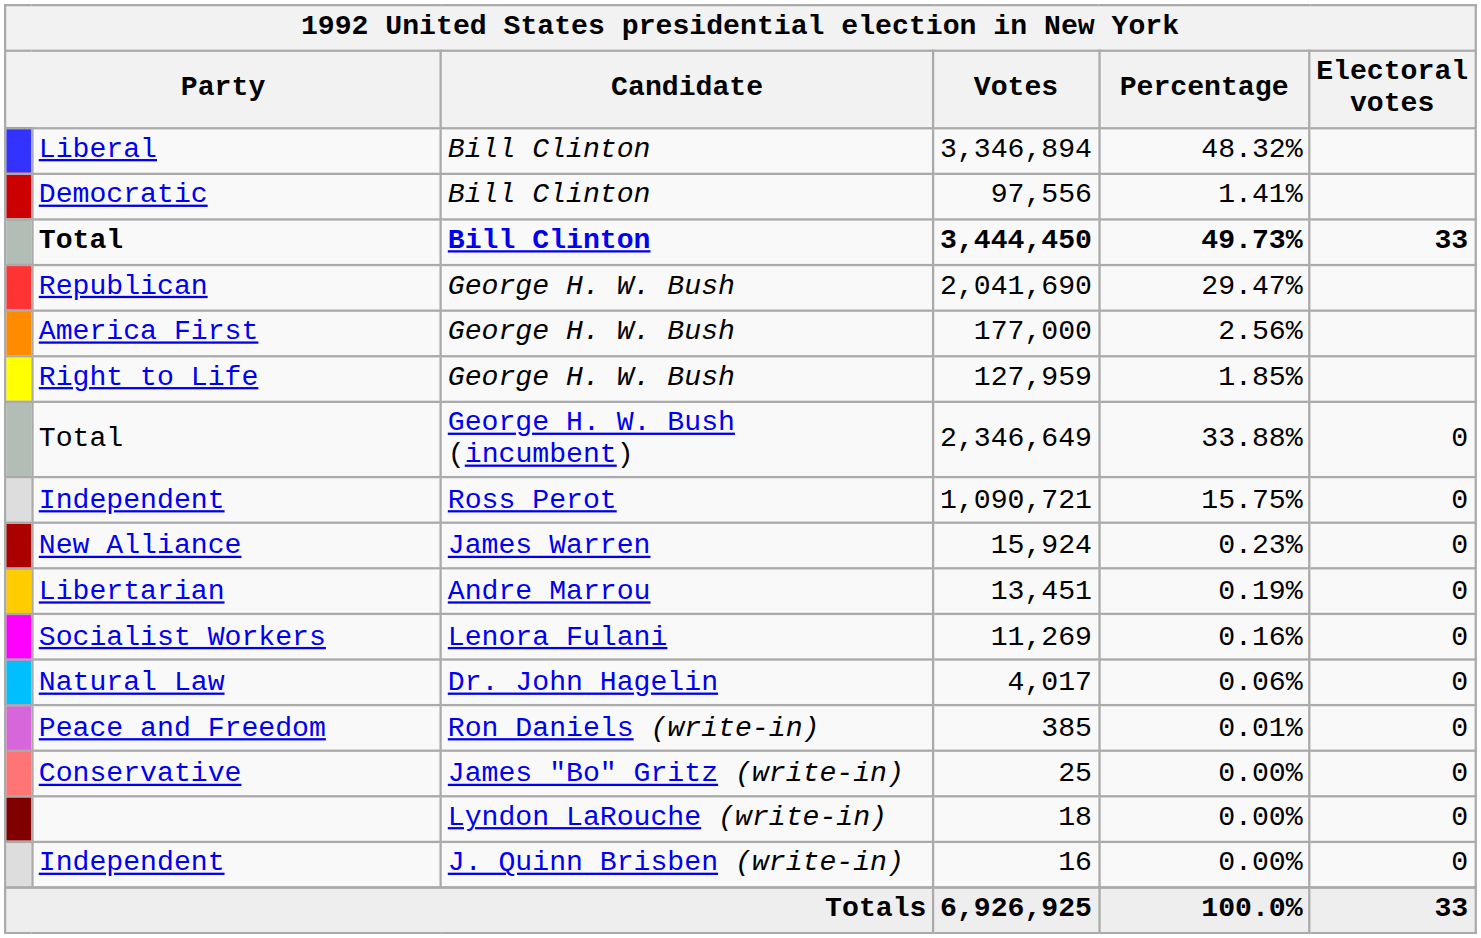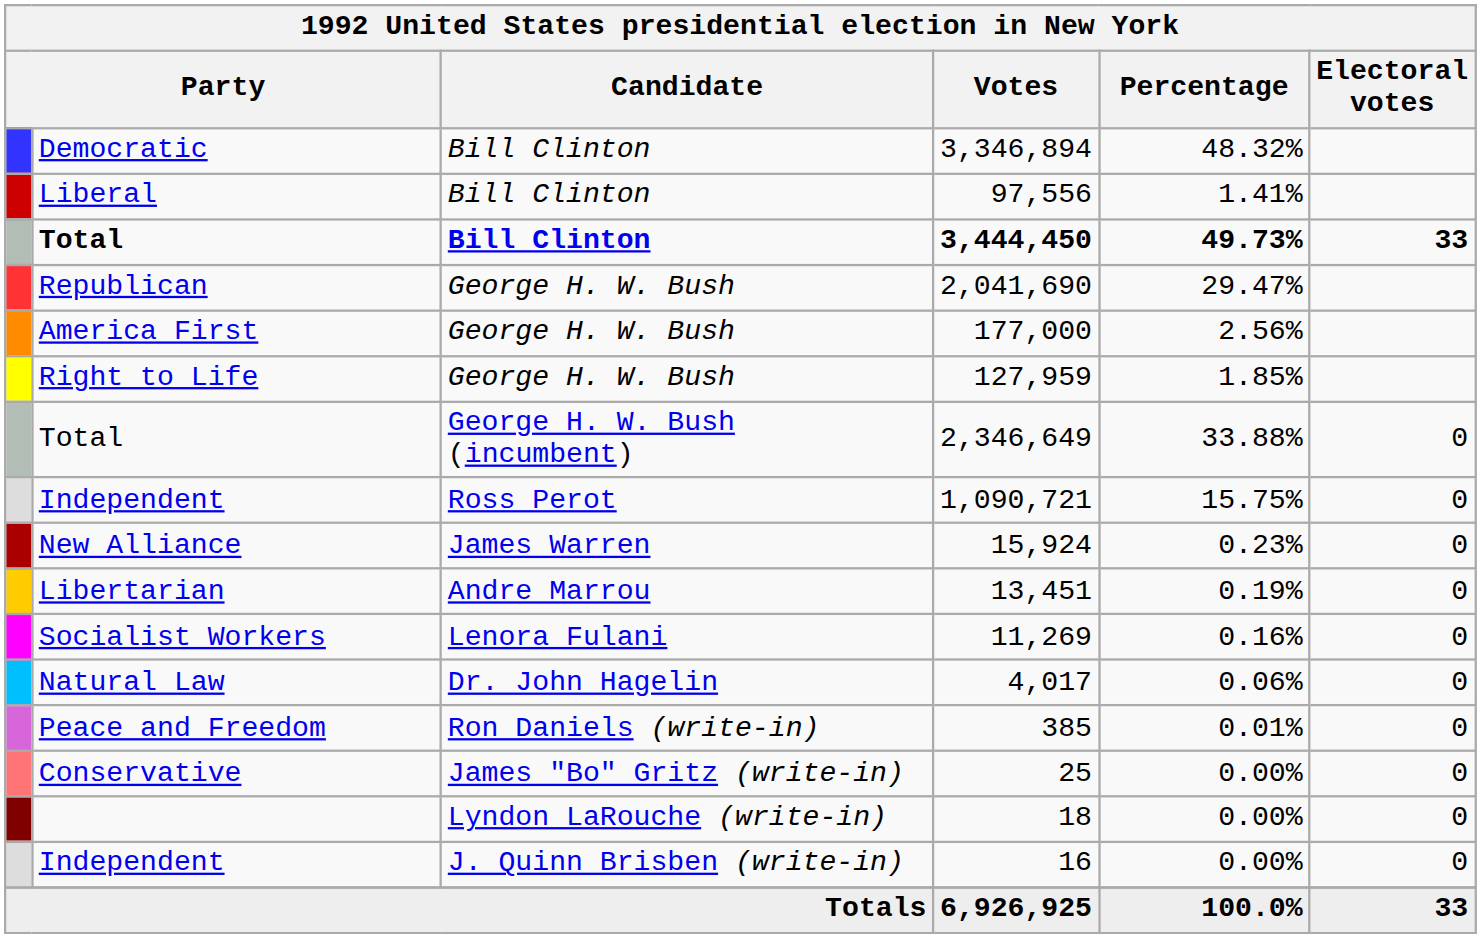 <table class="wikitable" style="font-size: 95%;">
 <tr>
 <th colspan="6">1992 United States presidential election in New York</th>
 </tr>
 <tr>
 <th colspan="2" style="width: 15em">Party</th>
 <th style="width: 17em">Candidate</th>
 <th style="width: 5em">Votes</th>
 <th style="width: 7em">Percentage</th>
 <th style="width: 5em">Electoral votes</th>
 </tr>
 <tr>
 <th style="background-color:#3333FF; width: 3px"></th>
-<td style="width: 130px"><a href='#'>Liberal</a></td>
+<td style="width: 130px"><a href='#'>Democratic</a></td>
 <td><em>Bill Clinton</em></td>
 <td align="right">3,346,894</td>
 <td align="right">48.32%</td>
 <td align="right"></td>
 </tr>
 <tr>
 <th style="background-color:#CC0000; width: 3px"></th>
-<td style="width: 130px"><a href='#'>Democratic</a></td>
+<td style="width: 130px"><a href='#'>Liberal</a></td>
 <td><em>Bill Clinton</em></td>
 <td align="right">97,556</td>
 <td align="right">1.41%</td>
 <td align="right"></td>
 </tr>
 <tr>
 <th style="background-color:#B2BEB5; width: 3px"></th>
 <td style="width: 130px"><strong>Total</strong></td>
 <td><strong><a href='#'>Bill Clinton</a></strong></td>
 <td align="right"><strong>3,444,450</strong></td>
 <td align="right"><strong>49.73%</strong></td>
 <td align="right"><strong>33</strong></td>
 </tr>
 <tr>
 <th style="background-color:#FF3333; width: 3px"></th>
 <td style="width: 130px"><a href='#'>Republican</a></td>
 <td><em>George H. W. Bush</em></td>
 <td align="right">2,041,690</td>
 <td align="right">29.47%</td>
 <td align="right"></td>
 </tr>
 <tr>
 <th style="background-color:#FF8C00; width: 3px"></th>
 <td style="width: 130px"><a href='#'>America First</a></td>
 <td><em>George H. W. Bush</em></td>
 <td align="right">177,000</td>
 <td align="right">2.56%</td>
 <td align="right"></td>
 </tr>
 <tr>
 <th style="background-color:#FFFF00; width: 3px"></th>
 <td style="width: 130px"><a href='#'>Right to Life</a></td>
 <td><em>George H. W. Bush</em></td>
 <td align="right">127,959</td>
 <td align="right">1.85%</td>
 <td align="right"></td>
 </tr>
 <tr>
 <th style="background-color:#B2BEB5; width: 3px"></th>
 <td style="width: 130px">Total</td>
 <td><a href='#'>George H. W. Bush</a> (<a href='#'>incumbent</a>)</td>
 <td align="right">2,346,649</td>
 <td align="right">33.88%</td>
 <td align="right">0</td>
 </tr>
 <tr>
 <th style="background-color:#DDDDDD; width: 3px"></th>
 <td style="width: 130px"><a href='#'>Independent</a></td>
 <td><a href='#'>Ross Perot</a></td>
 <td align="right">1,090,721</td>
 <td align="right">15.75%</td>
 <td align="right">0</td>
 </tr>
 <tr>
 <th style="background-color:#aa0000; width: 3px"></th>
 <td style="width: 130px"><a href='#'>New Alliance</a></td>
 <td><a href='#'>James Warren</a></td>
 <td align="right">15,924</td>
 <td align="right">0.23%</td>
 <td align="right">0</td>
 </tr>
 <tr>
 <th style="background-color:#FFCC00; width: 3px"></th>
 <td style="width: 130px"><a href='#'>Libertarian</a></td>
 <td><a href='#'>Andre Marrou</a></td>
 <td align="right">13,451</td>
 <td align="right">0.19%</td>
 <td align="right">0</td>
 </tr>
 <tr>
 <th style="background-color:#FF00FF; width: 3px"></th>
 <td style="width: 130px"><a href='#'>Socialist Workers</a></td>
 <td><a href='#'>Lenora Fulani</a></td>
 <td align="right">11,269</td>
 <td align="right">0.16%</td>
 <td align="right">0</td>
 </tr>
 <tr>
 <th style="background-color:#00BFFF; width: 3px"></th>
 <td style="width: 130px"><a href='#'>Natural Law</a></td>
 <td><a href='#'>Dr. John Hagelin</a></td>
 <td align="right">4,017</td>
 <td align="right">0.06%</td>
 <td align="right">0</td>
 </tr>
 <tr>
 <th style="background-color:#D866DB; width: 3px"></th>
 <td style="width: 130px"><a href='#'>Peace and Freedom</a></td>
 <td><a href='#'>Ron Daniels</a> <em>(write-in)</em></td>
 <td align="right">385</td>
 <td align="right">0.01%</td>
 <td align="right">0</td>
 </tr>
 <tr>
 <th style="background-color:#FF7575; width: 3px"></th>
 <td style="width: 130px"><a href='#'>Conservative</a></td>
 <td><a href='#'>James "Bo" Gritz</a> <em>(write-in)</em></td>
 <td align="right">25</td>
 <td align="right">0.00%</td>
 <td align="right">0</td>
 </tr>
 <tr>
 <th style="background-color:#800000; width: 3px"></th>
 <td style="width: 130px"></td>
 <td><a href='#'>Lyndon LaRouche</a> <em>(write-in)</em></td>
 <td align="right">18</td>
 <td align="right">0.00%</td>
 <td align="right">0</td>
 </tr>
 <tr>
 <th style="background-color:#DDDDDD; width: 3px"></th>
 <td style="width: 130px"><a href='#'>Independent</a></td>
 <td><a href='#'>J. Quinn Brisben</a> <em>(write-in)</em></td>
 <td align="right">16</td>
 <td align="right">0.00%</td>
 <td align="right">0</td>
 </tr>
 <tr>
 </tr>
 <tr bgcolor="#EEEEEE">
 <td colspan="3" align="right"><strong>Totals</strong></td>
 <td align="right"><strong>6,926,925</strong></td>
 <td align="right"><strong>100.0%</strong></td>
 <td align="right"><strong>33</strong></td>
 </tr>
 </table>
